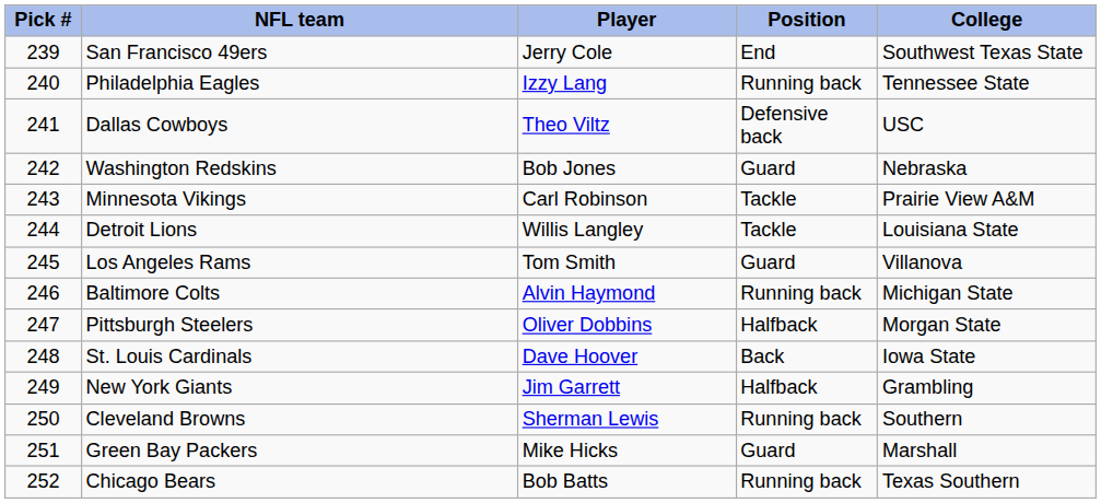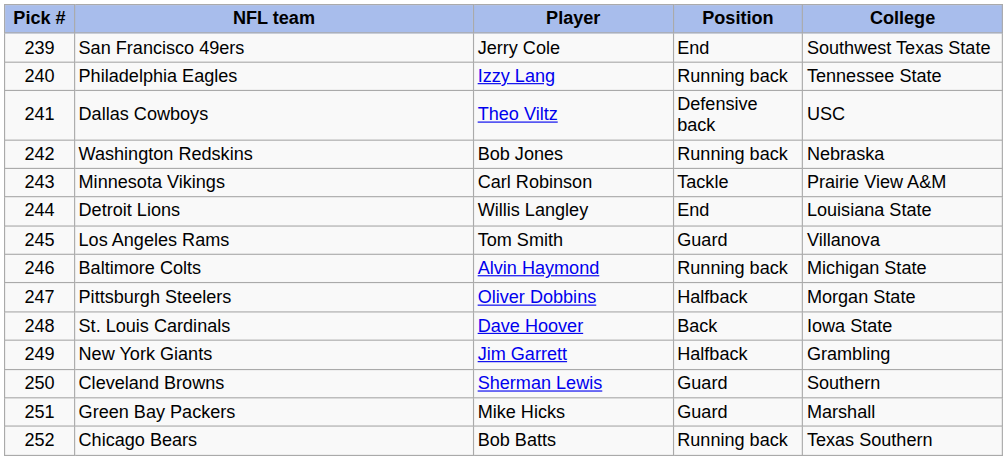 <table class="wikitable sortable sortable" style="width: 100%">
 <tr>
 <th style="background:#A8BDEC;" width=7%>Pick #</th>
 <th width=40% style="background:#A8BDEC;">NFL team</th>
 <th width=20% style="background:#A8BDEC;">Player</th>
 <th width=13% style="background:#A8BDEC;">Position</th>
 <th style="background:#A8BDEC;">College</th>
 </tr>
 <tr>
 <td align=center>239</td>
 <td>San Francisco 49ers</td>
 <td>Jerry Cole</td>
 <td>End</td>
 <td>Southwest Texas State</td>
 </tr>
 <tr>
 <td align=center>240</td>
 <td>Philadelphia Eagles</td>
 <td><a href='#'>Izzy Lang</a></td>
 <td>Running back</td>
 <td>Tennessee State</td>
 </tr>
 <tr>
 <td align=center>241</td>
 <td>Dallas Cowboys</td>
 <td><a href='#'>Theo Viltz</a></td>
 <td>Defensive back</td>
 <td>USC</td>
 </tr>
 <tr>
 <td align=center>242</td>
 <td>Washington Redskins</td>
 <td>Bob Jones</td>
-<td>Guard</td>
+<td>Running back</td>
 <td>Nebraska</td>
 </tr>
 <tr>
 <td align=center>243</td>
 <td>Minnesota Vikings</td>
 <td>Carl Robinson</td>
 <td>Tackle</td>
 <td>Prairie View A&M</td>
 </tr>
 <tr>
 <td align=center>244</td>
 <td>Detroit Lions</td>
 <td>Willis Langley</td>
-<td>Tackle</td>
+<td>End</td>
 <td>Louisiana State</td>
 </tr>
 <tr>
 <td align=center>245</td>
 <td>Los Angeles Rams</td>
 <td>Tom Smith</td>
 <td>Guard</td>
 <td>Villanova</td>
 </tr>
 <tr>
 <td align=center>246</td>
 <td>Baltimore Colts</td>
 <td><a href='#'>Alvin Haymond</a></td>
 <td>Running back</td>
 <td>Michigan State</td>
 </tr>
 <tr>
 <td align=center>247</td>
 <td>Pittsburgh Steelers</td>
 <td><a href='#'>Oliver Dobbins</a></td>
 <td>Halfback</td>
 <td>Morgan State</td>
 </tr>
 <tr>
 <td align=center>248</td>
 <td>St. Louis Cardinals</td>
 <td><a href='#'>Dave Hoover</a></td>
 <td>Back</td>
 <td>Iowa State</td>
 </tr>
 <tr>
 <td align=center>249</td>
 <td>New York Giants</td>
 <td><a href='#'>Jim Garrett</a></td>
 <td>Halfback</td>
 <td>Grambling</td>
 </tr>
 <tr>
 <td align=center>250</td>
 <td>Cleveland Browns</td>
 <td><a href='#'>Sherman Lewis</a></td>
-<td>Running back</td>
+<td>Guard</td>
 <td>Southern</td>
 </tr>
 <tr>
 <td align=center>251</td>
 <td>Green Bay Packers</td>
 <td>Mike Hicks</td>
 <td>Guard</td>
 <td>Marshall</td>
 </tr>
 <tr>
 <td align=center>252</td>
 <td>Chicago Bears</td>
 <td>Bob Batts</td>
 <td>Running back</td>
 <td>Texas Southern</td>
 </tr>
 </table>
